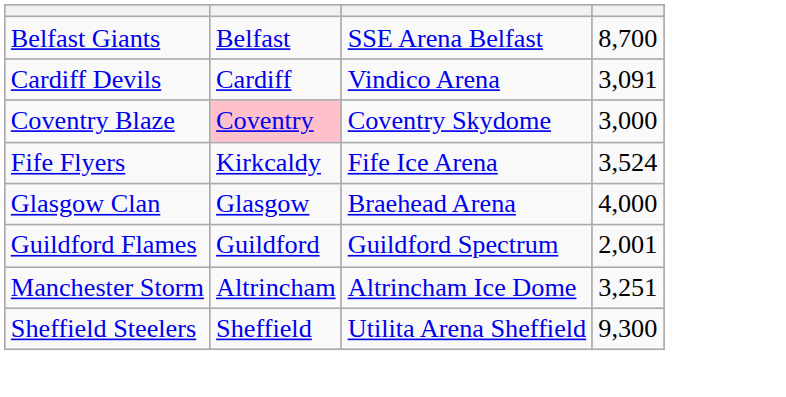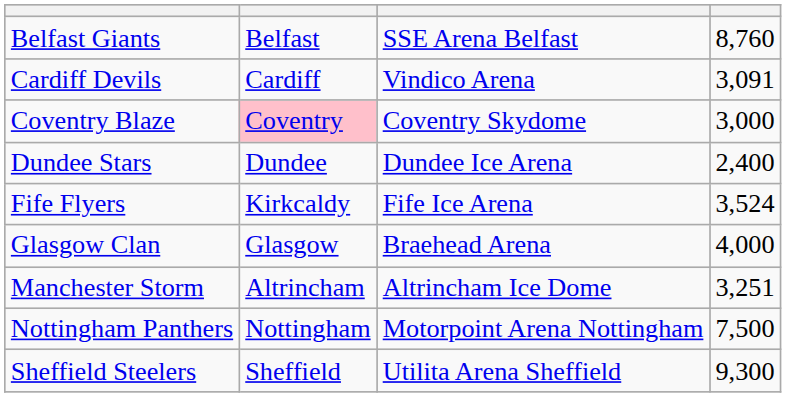 <table class="wikitable sortable">
 <tr>
 <th></th>
 <th></th>
 <th></th>
 <th></th>
 </tr>
 <tr align="left">
 <td><a href='#'>Belfast Giants</a></td>
 <td> <a href='#'>Belfast</a></td>
 <td><a href='#'>SSE Arena Belfast</a></td>
-<td align="center">8,700</td>
+<td align="center">8,760</td>
 </tr>
 <tr align="left">
 <td><a href='#'>Cardiff Devils</a></td>
 <td> <a href='#'>Cardiff</a></td>
 <td><a href='#'>Vindico Arena</a></td>
 <td align="center">3,091</td>
 </tr>
 <tr align="left">
 <td><a href='#'>Coventry Blaze</a></td>
 <td style="background: pink;"> <a href='#'>Coventry</a></td>
 <td><a href='#'>Coventry Skydome</a></td>
 <td align="center">3,000</td>
 </tr>
 <tr align="left">
+<td><a href='#'>Dundee Stars</a></td>
+<td> <a href='#'>Dundee</a></td>
+<td><a href='#'>Dundee Ice Arena</a></td>
+<td align="center">2,400</td>
+</tr>
+<tr align="left">
 <td><a href='#'>Fife Flyers</a></td>
 <td> <a href='#'>Kirkcaldy</a></td>
 <td><a href='#'>Fife Ice Arena</a></td>
 <td align="center">3,524</td>
 </tr>
 <tr align="left">
 <td><a href='#'>Glasgow Clan</a></td>
 <td> <a href='#'>Glasgow</a></td>
 <td><a href='#'>Braehead Arena</a></td>
 <td align="center">4,000</td>
 </tr>
 <tr align="left">
-<td><a href='#'>Guildford Flames</a></td>
-<td> <a href='#'>Guildford</a></td>
-<td><a href='#'>Guildford Spectrum</a></td>
-<td align="center">2,001</td>
-</tr>
-<tr align="left">
 <td><a href='#'>Manchester Storm</a></td>
 <td> <a href='#'>Altrincham</a></td>
 <td><a href='#'>Altrincham Ice Dome</a></td>
 <td align="center">3,251</td>
+</tr>
+<tr align="left">
+<td><a href='#'>Nottingham Panthers</a></td>
+<td> <a href='#'>Nottingham</a></td>
+<td><a href='#'>Motorpoint Arena Nottingham</a></td>
+<td align="center">7,500</td>
 </tr>
 <tr align="left">
 <td><a href='#'>Sheffield Steelers</a></td>
 <td> <a href='#'>Sheffield</a></td>
 <td><a href='#'>Utilita Arena Sheffield</a></td>
 <td align="center">9,300</td>
 </tr>
 </table>
